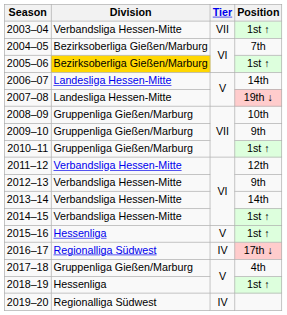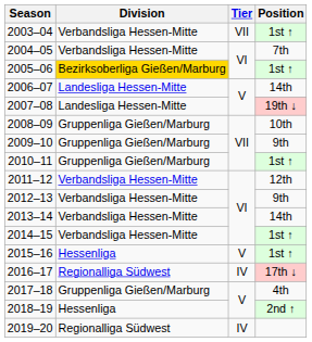 <table class="wikitable">
 <tr>
 <th>Season</th>
 <th>Division</th>
 <th><a href='#'>Tier</a></th>
 <th>Position</th>
 </tr>
 <tr align="center">
 <td>2003–04</td>
 <td align="left">Verbandsliga Hessen-Mitte</td>
 <td>VII</td>
 <td style="background:#ddffdd">1st ↑</td>
 </tr>
 <tr align="center">
 <td>2004–05</td>
-<td align="left">Bezirksoberliga Gießen/Marburg</td>
+<td align="left">Verbandsliga Hessen-Mitte</td>
 <td rowspan=2>VI</td>
 <td>7th</td>
 </tr>
 <tr align="center">
 <td>2005–06</td>
 <td align="left" style="background: gold;">Bezirksoberliga Gießen/Marburg</td>
 <td style="background:#ddffdd">1st ↑</td>
 </tr>
 <tr align="center">
 <td>2006–07</td>
 <td align="left"><a href='#'>Landesliga Hessen-Mitte</a></td>
 <td rowspan=2>V</td>
 <td>14th</td>
 </tr>
 <tr align="center">
 <td>2007–08</td>
 <td align="left">Landesliga Hessen-Mitte</td>
 <td style="background:#ffcccc">19th ↓</td>
 </tr>
 <tr align="center">
 <td>2008–09</td>
 <td align="left">Gruppenliga Gießen/Marburg</td>
 <td rowspan=3>VII</td>
 <td>10th</td>
 </tr>
 <tr align="center">
 <td>2009–10</td>
 <td align="left">Gruppenliga Gießen/Marburg</td>
 <td>9th</td>
 </tr>
 <tr align="center">
 <td>2010–11</td>
 <td align="left">Gruppenliga Gießen/Marburg</td>
 <td style="background:#ddffdd">1st ↑</td>
 </tr>
 <tr align="center">
 <td>2011–12</td>
 <td align="left"><a href='#'>Verbandsliga Hessen-Mitte</a></td>
 <td rowspan=4>VI</td>
 <td>12th</td>
 </tr>
 <tr align="center">
 <td>2012–13</td>
 <td align="left">Verbandsliga Hessen-Mitte</td>
 <td>9th</td>
 </tr>
 <tr align="center">
 <td>2013–14</td>
 <td align="left">Verbandsliga Hessen-Mitte</td>
 <td>14th</td>
 </tr>
 <tr align="center">
 <td>2014–15</td>
 <td align="left">Verbandsliga Hessen-Mitte</td>
 <td style="background:#ddffdd">1st ↑</td>
 </tr>
 <tr align="center">
 <td>2015–16</td>
 <td align="left"><a href='#'>Hessenliga</a></td>
 <td>V</td>
 <td style="background:#ddffdd">1st ↑</td>
 </tr>
 <tr align="center">
 <td>2016–17</td>
 <td align="left"><a href='#'>Regionalliga Südwest</a></td>
 <td>IV</td>
 <td style="background:#ffcccc">17th ↓</td>
 </tr>
 <tr align="center">
 <td>2017–18</td>
 <td align="left">Gruppenliga Gießen/Marburg</td>
 <td rowspan=2>V</td>
 <td>4th</td>
 </tr>
 <tr align="center">
 <td>2018–19</td>
 <td align="left">Hessenliga</td>
-<td style="background:#ddffdd">1st ↑</td>
+<td style="background:#ddffdd">2nd ↑</td>
 </tr>
 <tr align="center">
 <td>2019–20</td>
 <td align="left">Regionalliga Südwest</td>
 <td>IV</td>
 <td></td>
 </tr>
 </table>
